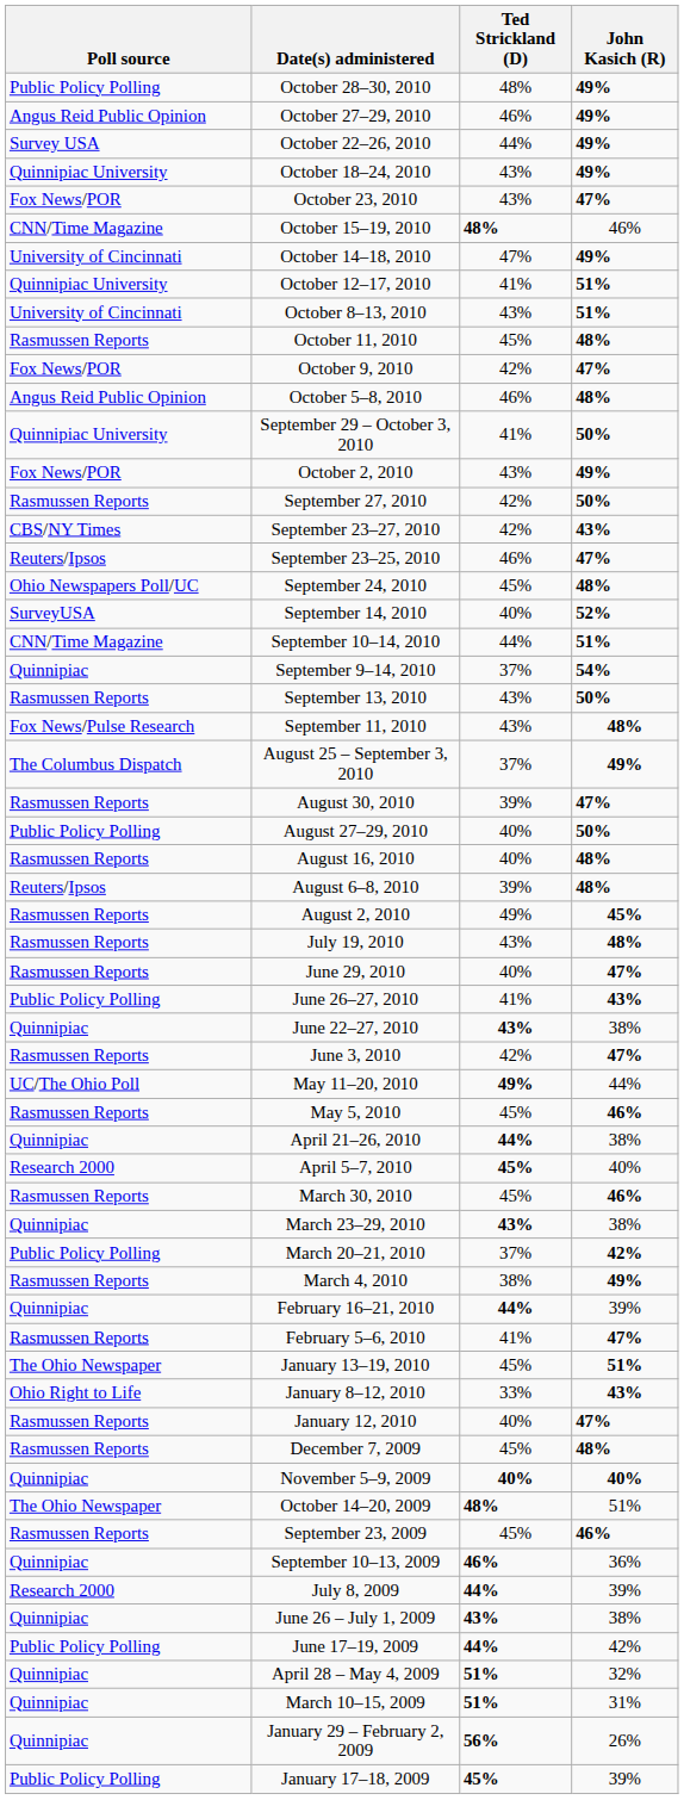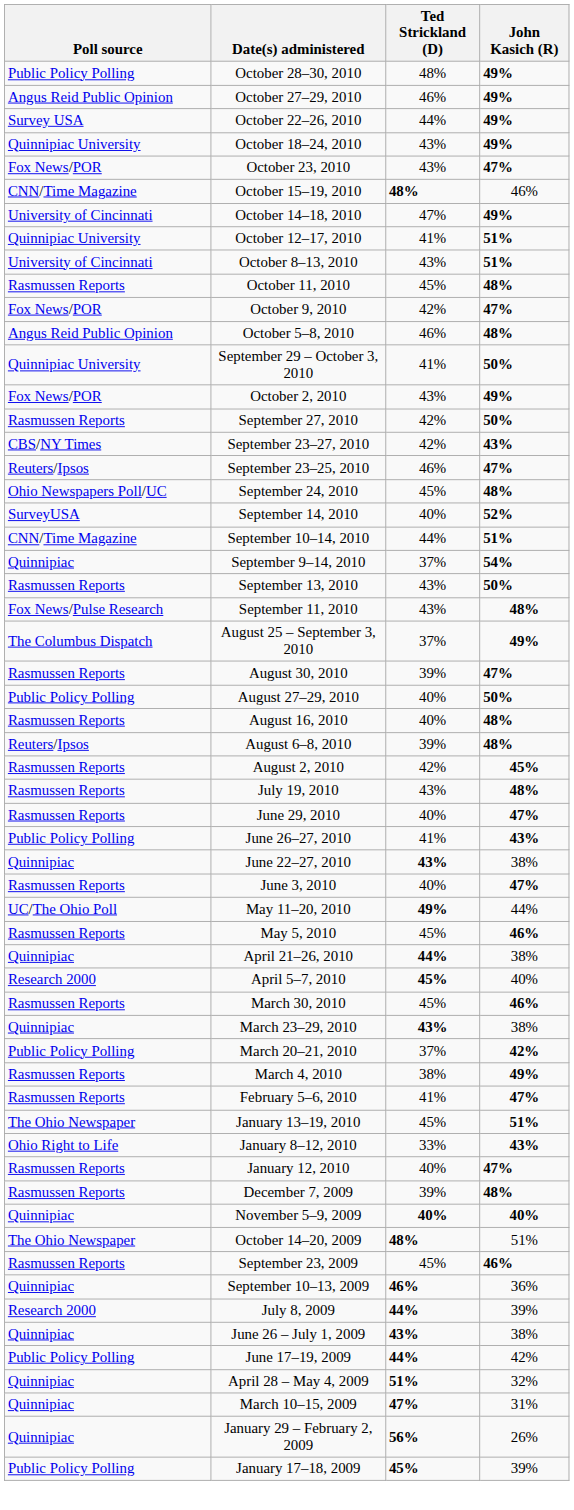 <table class="wikitable">
 <tr valign=bottom>
 <th style="width:250px;">Poll source</th>
 <th style="width:205px;">Date(s) administered</th>
 <th style="width:100px;">Ted<br>Strickland (D)</th>
 <th style="width:100px;">John<br>Kasich (R)</th>
 </tr>
 <tr>
 <td><a href='#'>Public Policy Polling</a></td>
 <td align=center>October 28–30, 2010</td>
 <td align=center>48%</td>
 <td><strong>49%</strong></td>
 </tr>
 <tr>
 <td><a href='#'>Angus Reid Public Opinion</a></td>
 <td align=center>October 27–29, 2010</td>
 <td align=center>46%</td>
 <td><strong>49%</strong></td>
 </tr>
 <tr>
 <td><a href='#'>Survey USA</a></td>
 <td align=center>October 22–26, 2010</td>
 <td align=center>44%</td>
 <td><strong>49%</strong></td>
 </tr>
 <tr>
 <td><a href='#'>Quinnipiac University</a></td>
 <td align=center>October 18–24, 2010</td>
 <td align=center>43%</td>
 <td><strong>49%</strong></td>
 </tr>
 <tr>
 <td><a href='#'>Fox News</a>/<a href='#'>POR</a></td>
 <td align=center>October 23, 2010</td>
 <td align=center>43%</td>
 <td><strong>47%</strong></td>
 </tr>
 <tr>
 <td><a href='#'>CNN</a>/<a href='#'>Time Magazine</a></td>
 <td align=center>October 15–19, 2010</td>
 <td><strong>48%</strong></td>
 <td align=center>46%</td>
 </tr>
 <tr>
 <td><a href='#'>University of Cincinnati</a></td>
 <td align=center>October 14–18, 2010</td>
 <td align=center>47%</td>
 <td><strong>49%</strong></td>
 </tr>
 <tr>
 <td><a href='#'>Quinnipiac University</a></td>
 <td align=center>October 12–17, 2010</td>
 <td align=center>41%</td>
 <td><strong>51%</strong></td>
 </tr>
 <tr>
 <td><a href='#'>University of Cincinnati</a></td>
 <td align=center>October 8–13, 2010</td>
 <td align=center>43%</td>
 <td><strong>51%</strong></td>
 </tr>
 <tr>
 <td><a href='#'>Rasmussen Reports</a></td>
 <td align=center>October 11, 2010</td>
 <td align=center>45%</td>
 <td><strong>48%</strong></td>
 </tr>
 <tr>
 <td><a href='#'>Fox News</a>/<a href='#'>POR</a></td>
 <td align=center>October 9, 2010</td>
 <td align=center>42%</td>
 <td><strong>47%</strong></td>
 </tr>
 <tr>
 <td><a href='#'>Angus Reid Public Opinion</a></td>
 <td align=center>October 5–8, 2010</td>
 <td align=center>46%</td>
 <td><strong>48%</strong></td>
 </tr>
 <tr>
 <td><a href='#'>Quinnipiac University</a></td>
 <td align=center>September 29 – October 3, 2010</td>
 <td align=center>41%</td>
 <td><strong>50%</strong></td>
 </tr>
 <tr>
 <td><a href='#'>Fox News</a>/<a href='#'>POR</a></td>
 <td align=center>October 2, 2010</td>
 <td align=center>43%</td>
 <td><strong>49%</strong></td>
 </tr>
 <tr>
 <td><a href='#'>Rasmussen Reports</a></td>
 <td align=center>September 27, 2010</td>
 <td align=center>42%</td>
 <td><strong>50%</strong></td>
 </tr>
 <tr>
 <td><a href='#'>CBS</a>/<a href='#'>NY Times</a></td>
 <td align=center>September 23–27, 2010</td>
 <td align=center>42%</td>
 <td><strong>43%</strong></td>
 </tr>
 <tr>
 <td><a href='#'>Reuters</a>/<a href='#'>Ipsos</a></td>
 <td align=center>September 23–25, 2010</td>
 <td align=center>46%</td>
 <td><strong>47%</strong></td>
 </tr>
 <tr>
 <td><a href='#'>Ohio Newspapers Poll</a>/<a href='#'>UC</a></td>
 <td align=center>September 24, 2010</td>
 <td align=center>45%</td>
 <td><strong>48%</strong></td>
 </tr>
 <tr>
 <td><a href='#'>SurveyUSA</a></td>
 <td align=center>September 14, 2010</td>
 <td align=center>40%</td>
 <td><strong>52%</strong></td>
 </tr>
 <tr>
 <td><a href='#'>CNN</a>/<a href='#'>Time Magazine</a></td>
 <td align=center>September 10–14, 2010</td>
 <td align=center>44%</td>
 <td><strong>51%</strong></td>
 </tr>
 <tr>
 <td><a href='#'>Quinnipiac</a></td>
 <td align=center>September 9–14, 2010</td>
 <td align=center>37%</td>
 <td><strong>54%</strong></td>
 </tr>
 <tr>
 <td><a href='#'>Rasmussen Reports</a></td>
 <td align=center>September 13, 2010</td>
 <td align=center>43%</td>
 <td><strong>50%</strong></td>
 </tr>
 <tr>
 <td><a href='#'>Fox News</a>/<a href='#'>Pulse Research</a></td>
 <td align=center>September 11, 2010</td>
 <td align=center>43%</td>
 <td align=center ><strong>48%</strong></td>
 </tr>
 <tr>
 <td><a href='#'>The Columbus Dispatch</a></td>
 <td align=center>August 25 – September 3, 2010</td>
 <td align=center>37%</td>
 <td align=center ><strong>49%</strong></td>
 </tr>
 <tr>
 <td><a href='#'>Rasmussen Reports</a></td>
 <td align=center>August 30, 2010</td>
 <td align=center>39%</td>
 <td><strong>47%</strong></td>
 </tr>
 <tr>
 <td><a href='#'>Public Policy Polling</a></td>
 <td align=center>August 27–29, 2010</td>
 <td align=center>40%</td>
 <td><strong>50%</strong></td>
 </tr>
 <tr>
 <td><a href='#'>Rasmussen Reports</a></td>
 <td align=center>August 16, 2010</td>
 <td align=center>40%</td>
 <td><strong>48%</strong></td>
 </tr>
 <tr>
 <td><a href='#'>Reuters</a>/<a href='#'>Ipsos</a></td>
 <td align=center>August 6–8, 2010</td>
 <td align=center>39%</td>
 <td><strong>48%</strong></td>
 </tr>
 <tr>
 <td><a href='#'>Rasmussen Reports</a></td>
 <td align=center>August 2, 2010</td>
-<td align=center>49%</td>
+<td align=center>42%</td>
 <td align=center ><strong>45%</strong></td>
 </tr>
 <tr>
 <td><a href='#'>Rasmussen Reports</a></td>
 <td align=center>July 19, 2010</td>
 <td align=center>43%</td>
 <td align=center ><strong>48%</strong></td>
 </tr>
 <tr>
 <td><a href='#'>Rasmussen Reports</a></td>
 <td align=center>June 29, 2010</td>
 <td align=center>40%</td>
 <td align=center ><strong>47%</strong></td>
 </tr>
 <tr>
 <td><a href='#'>Public Policy Polling</a></td>
 <td align=center>June 26–27, 2010</td>
 <td align=center>41%</td>
 <td align=center ><strong>43%</strong></td>
 </tr>
 <tr>
 <td><a href='#'>Quinnipiac</a></td>
 <td align=center>June 22–27, 2010</td>
 <td align=center ><strong>43%</strong></td>
 <td align=center>38%</td>
 </tr>
 <tr>
 <td><a href='#'>Rasmussen Reports</a></td>
 <td align=center>June 3, 2010</td>
-<td align=center>42%</td>
+<td align=center>40%</td>
 <td align=center ><strong>47%</strong></td>
 </tr>
 <tr>
 <td><a href='#'>UC</a>/<a href='#'>The Ohio Poll</a></td>
 <td align=center>May 11–20, 2010</td>
 <td align=center ><strong>49%</strong></td>
 <td align=center>44%</td>
 </tr>
 <tr>
 <td><a href='#'>Rasmussen Reports</a></td>
 <td align=center>May 5, 2010</td>
 <td align=center>45%</td>
 <td align=center ><strong>46%</strong></td>
 </tr>
 <tr>
 <td><a href='#'>Quinnipiac</a></td>
 <td align=center>April 21–26, 2010</td>
 <td align=center ><strong>44%</strong></td>
 <td align=center>38%</td>
 </tr>
 <tr>
 <td><a href='#'>Research 2000</a></td>
 <td align=center>April 5–7, 2010</td>
 <td align=center ><strong>45%</strong></td>
 <td align=center>40%</td>
 </tr>
 <tr>
 <td><a href='#'>Rasmussen Reports</a></td>
 <td align=center>March 30, 2010</td>
 <td align=center>45%</td>
 <td align=center ><strong>46%</strong></td>
 </tr>
 <tr>
 <td><a href='#'>Quinnipiac</a></td>
 <td align=center>March 23–29, 2010</td>
 <td align=center ><strong>43%</strong></td>
 <td align=center>38%</td>
 </tr>
 <tr>
 <td><a href='#'>Public Policy Polling</a></td>
 <td align=center>March 20–21, 2010</td>
 <td align=center>37%</td>
 <td align=center ><strong>42%</strong></td>
 </tr>
 <tr>
 <td><a href='#'>Rasmussen Reports</a></td>
 <td align=center>March 4, 2010</td>
 <td align=center>38%</td>
 <td align=center ><strong>49%</strong></td>
 </tr>
 <tr>
-<td><a href='#'>Quinnipiac</a></td>
-<td align=center>February 16–21, 2010</td>
-<td align=center ><strong>44%</strong></td>
-<td align=center>39%</td>
-</tr>
-<tr>
 <td><a href='#'>Rasmussen Reports</a></td>
 <td align=center>February 5–6, 2010</td>
 <td align=center>41%</td>
 <td align=center ><strong>47%</strong></td>
 </tr>
 <tr>
 <td><a href='#'>The Ohio Newspaper</a></td>
 <td align=center>January 13–19, 2010</td>
 <td align=center>45%</td>
 <td align=center ><strong>51%</strong></td>
 </tr>
 <tr>
 <td><a href='#'>Ohio Right to Life</a></td>
 <td align=center>January 8–12, 2010</td>
 <td align=center>33%</td>
 <td align=center ><strong>43%</strong></td>
 </tr>
 <tr>
 <td><a href='#'>Rasmussen Reports</a></td>
 <td align=center>January 12, 2010</td>
 <td align=center>40%</td>
 <td><strong>47%</strong></td>
 </tr>
 <tr>
 <td><a href='#'>Rasmussen Reports</a></td>
 <td align=center>December 7, 2009</td>
-<td align=center>45%</td>
+<td align=center>39%</td>
 <td><strong>48%</strong></td>
 </tr>
 <tr>
 <td><a href='#'>Quinnipiac</a></td>
 <td align=center>November 5–9, 2009</td>
 <td align=center><strong>40%</strong></td>
 <td align=center><strong>40%</strong></td>
 </tr>
 <tr>
 <td><a href='#'>The Ohio Newspaper</a></td>
 <td align=center>October 14–20, 2009</td>
 <td><strong>48%</strong></td>
 <td align=center>51%</td>
 </tr>
 <tr>
 <td><a href='#'>Rasmussen Reports</a></td>
 <td align=center>September 23, 2009</td>
 <td align=center>45%</td>
 <td><strong>46%</strong></td>
 </tr>
 <tr>
 <td><a href='#'>Quinnipiac</a></td>
 <td align=center>September 10–13, 2009</td>
 <td><strong>46%</strong></td>
 <td align=center>36%</td>
 </tr>
 <tr>
 <td><a href='#'>Research 2000</a></td>
 <td align=center>July 8, 2009</td>
 <td><strong>44%</strong></td>
 <td align=center>39%</td>
 </tr>
 <tr>
 <td><a href='#'>Quinnipiac</a></td>
 <td align=center>June 26 – July 1, 2009</td>
 <td><strong>43%</strong></td>
 <td align=center>38%</td>
 </tr>
 <tr>
 <td><a href='#'>Public Policy Polling</a></td>
 <td align=center>June 17–19, 2009</td>
 <td><strong>44%</strong></td>
 <td align=center>42%</td>
 </tr>
 <tr>
 <td><a href='#'>Quinnipiac</a></td>
 <td align=center>April 28 – May 4, 2009</td>
 <td><strong>51%</strong></td>
 <td align=center>32%</td>
 </tr>
 <tr>
 <td><a href='#'>Quinnipiac</a></td>
 <td align=center>March 10–15, 2009</td>
-<td><strong>51%</strong></td>
+<td><strong>47%</strong></td>
 <td align=center>31%</td>
 </tr>
 <tr>
 <td><a href='#'>Quinnipiac</a></td>
 <td align=center>January 29 – February 2, 2009</td>
 <td><strong>56%</strong></td>
 <td align=center>26%</td>
 </tr>
 <tr>
 <td><a href='#'>Public Policy Polling</a></td>
 <td align=center>January 17–18, 2009</td>
 <td><strong>45%</strong></td>
 <td align=center>39%</td>
 </tr>
 </table>
